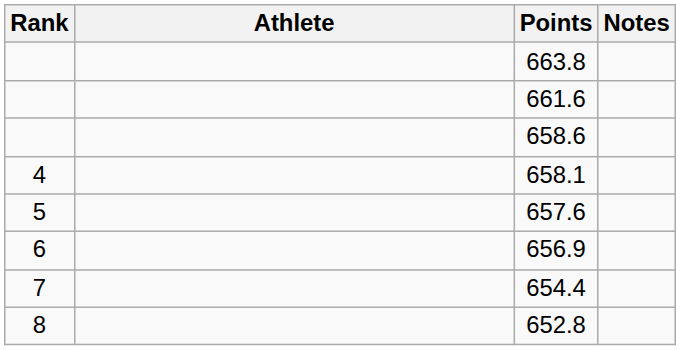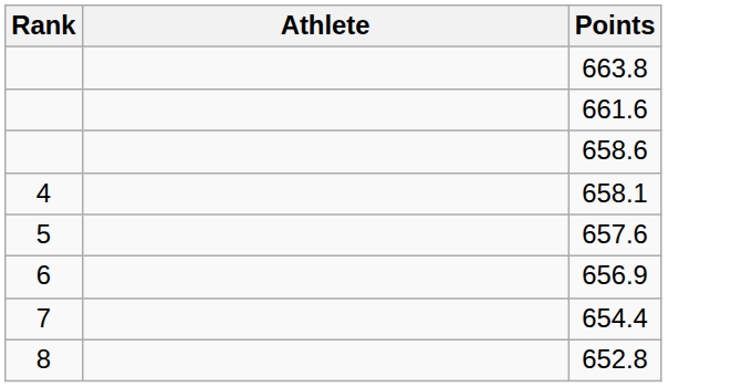 <table class="wikitable" style="text-align:center">
 <tr>
 <th>Rank</th>
 <th Style="width:18em">Athlete</th>
 <th>Points</th>
-<th>Notes</th>
 </tr>
 <tr>
 <td></td>
 <td style="text-align:left"></td>
 <td>663.8</td>
-<td></td>
 </tr>
 <tr>
 <td></td>
 <td style="text-align:left"></td>
 <td>661.6</td>
-<td></td>
 </tr>
 <tr>
 <td></td>
 <td style="text-align:left"></td>
 <td>658.6</td>
-<td></td>
 </tr>
 <tr>
 <td>4</td>
 <td style="text-align:left"></td>
 <td>658.1</td>
-<td></td>
 </tr>
 <tr>
 <td>5</td>
 <td style="text-align:left"></td>
 <td>657.6</td>
-<td></td>
 </tr>
 <tr>
 <td>6</td>
 <td style="text-align:left"></td>
 <td>656.9</td>
-<td></td>
 </tr>
 <tr>
 <td>7</td>
 <td style="text-align:left"></td>
 <td>654.4</td>
-<td></td>
 </tr>
 <tr>
 <td>8</td>
 <td style="text-align:left"></td>
 <td>652.8</td>
-<td></td>
 </tr>
 </table>
